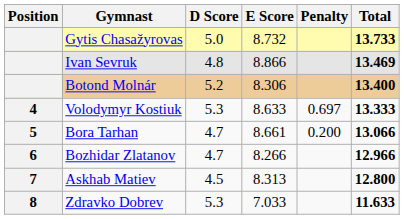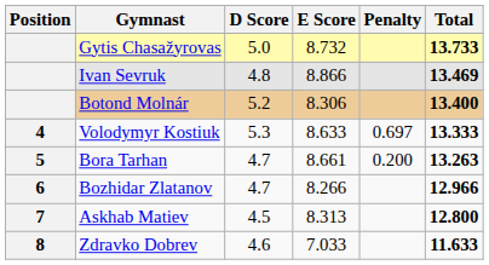 <table class="wikitable sortable" style="text-align:center;">
 <tr>
 <th>Position</th>
 <th>Gymnast</th>
 <th>D Score</th>
 <th>E Score</th>
 <th>Penalty</th>
 <th>Total</th>
 </tr>
 <tr style="background:#fffcaf;">
 <th scope="row" style="text-align:center"></th>
 <td style="text-align:left;"> <a href='#'>Gytis Chasažyrovas</a></td>
 <td>5.0</td>
 <td>8.732</td>
 <td></td>
 <td><strong>13.733</strong></td>
 </tr>
 <tr style="background:#e5e5e5;">
 <th scope="row" style="text-align:center"></th>
 <td style="text-align:left;"> <a href='#'>Ivan Sevruk</a></td>
 <td>4.8</td>
 <td>8.866</td>
 <td></td>
 <td><strong>13.469</strong></td>
 </tr>
 <tr style="background:#ec9;">
 <th scope="row" style="text-align:center"></th>
 <td style="text-align:left;"> <a href='#'>Botond Molnár</a></td>
 <td>5.2</td>
 <td>8.306</td>
 <td></td>
 <td><strong>13.400</strong></td>
 </tr>
 <tr>
 <th>4</th>
 <td style="text-align:left;"> <a href='#'>Volodymyr Kostiuk</a></td>
 <td>5.3</td>
 <td>8.633</td>
 <td>0.697</td>
 <td><strong>13.333</strong></td>
 </tr>
 <tr>
 <th>5</th>
 <td style="text-align:left;"> <a href='#'>Bora Tarhan</a></td>
 <td>4.7</td>
 <td>8.661</td>
 <td>0.200</td>
-<td><strong>13.066</strong></td>
+<td><strong>13.263</strong></td>
 </tr>
 <tr>
 <th>6</th>
 <td style="text-align:left;"> <a href='#'>Bozhidar Zlatanov</a></td>
 <td>4.7</td>
 <td>8.266</td>
 <td></td>
 <td><strong>12.966</strong></td>
 </tr>
 <tr>
 <th>7</th>
 <td style="text-align:left;"> <a href='#'>Askhab Matiev</a></td>
 <td>4.5</td>
 <td>8.313</td>
 <td></td>
 <td><strong>12.800</strong></td>
 </tr>
 <tr>
 <th>8</th>
 <td style="text-align:left;"> <a href='#'>Zdravko Dobrev</a></td>
-<td>5.3</td>
+<td>4.6</td>
 <td>7.033</td>
 <td></td>
 <td><strong>11.633</strong></td>
 </tr>
 </table>
